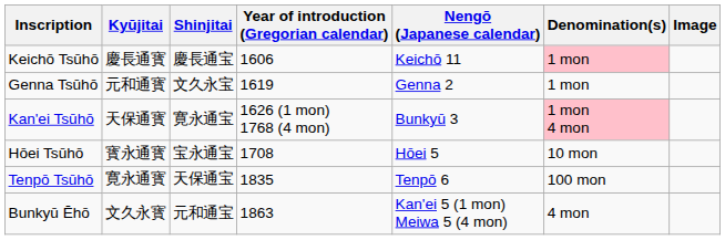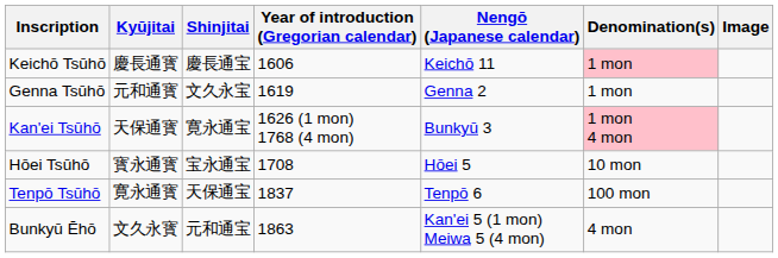 <table class="wikitable">
 <tr>
 <th>Inscription</th>
 <th><a href='#'>Kyūjitai</a></th>
 <th><a href='#'>Shinjitai</a></th>
 <th>Year of introduction<br>(<a href='#'>Gregorian calendar</a>)</th>
 <th><a href='#'>Nengō</a><br>(<a href='#'>Japanese calendar</a>)</th>
 <th>Denomination(s)</th>
 <th>Image</th>
 </tr>
 <tr>
 <td>Keichō Tsūhō</td>
 <td>慶長通寳</td>
 <td>慶長通宝</td>
 <td>1606</td>
 <td><a href='#'>Keichō</a> 11</td>
 <td style="background: pink;">1 mon</td>
 <td></td>
 </tr>
 <tr>
 <td>Genna Tsūhō</td>
 <td>元和通寳</td>
 <td>文久永宝</td>
 <td>1619</td>
 <td><a href='#'>Genna</a> 2</td>
 <td>1 mon</td>
 <td></td>
 </tr>
 <tr>
 <td><a href='#'>Kan'ei Tsūhō</a></td>
 <td>天保通寳</td>
 <td>寛永通宝</td>
 <td>1626 (1 mon)<br>1768 (4 mon)</td>
 <td><a href='#'>Bunkyū</a> 3</td>
 <td style="background: pink;">1 mon<br>4 mon</td>
 <td><br></td>
 </tr>
 <tr>
 <td>Hōei Tsūhō</td>
 <td>寳永通寳</td>
 <td>宝永通宝</td>
 <td>1708</td>
 <td><a href='#'>Hōei</a> 5</td>
 <td>10 mon</td>
 <td></td>
 </tr>
 <tr>
 <td><a href='#'>Tenpō Tsūhō</a></td>
 <td>寛永通寳</td>
 <td>天保通宝</td>
-<td>1835</td>
+<td>1837</td>
 <td><a href='#'>Tenpō</a> 6</td>
 <td>100 mon</td>
 <td></td>
 </tr>
 <tr>
 <td>Bunkyū Ēhō</td>
 <td>文久永寳</td>
 <td>元和通宝</td>
 <td>1863</td>
 <td><a href='#'>Kan'ei</a> 5 (1 mon)<br><a href='#'>Meiwa</a> 5 (4 mon)</td>
 <td>4 mon</td>
 <td></td>
 </tr>
 </table>
